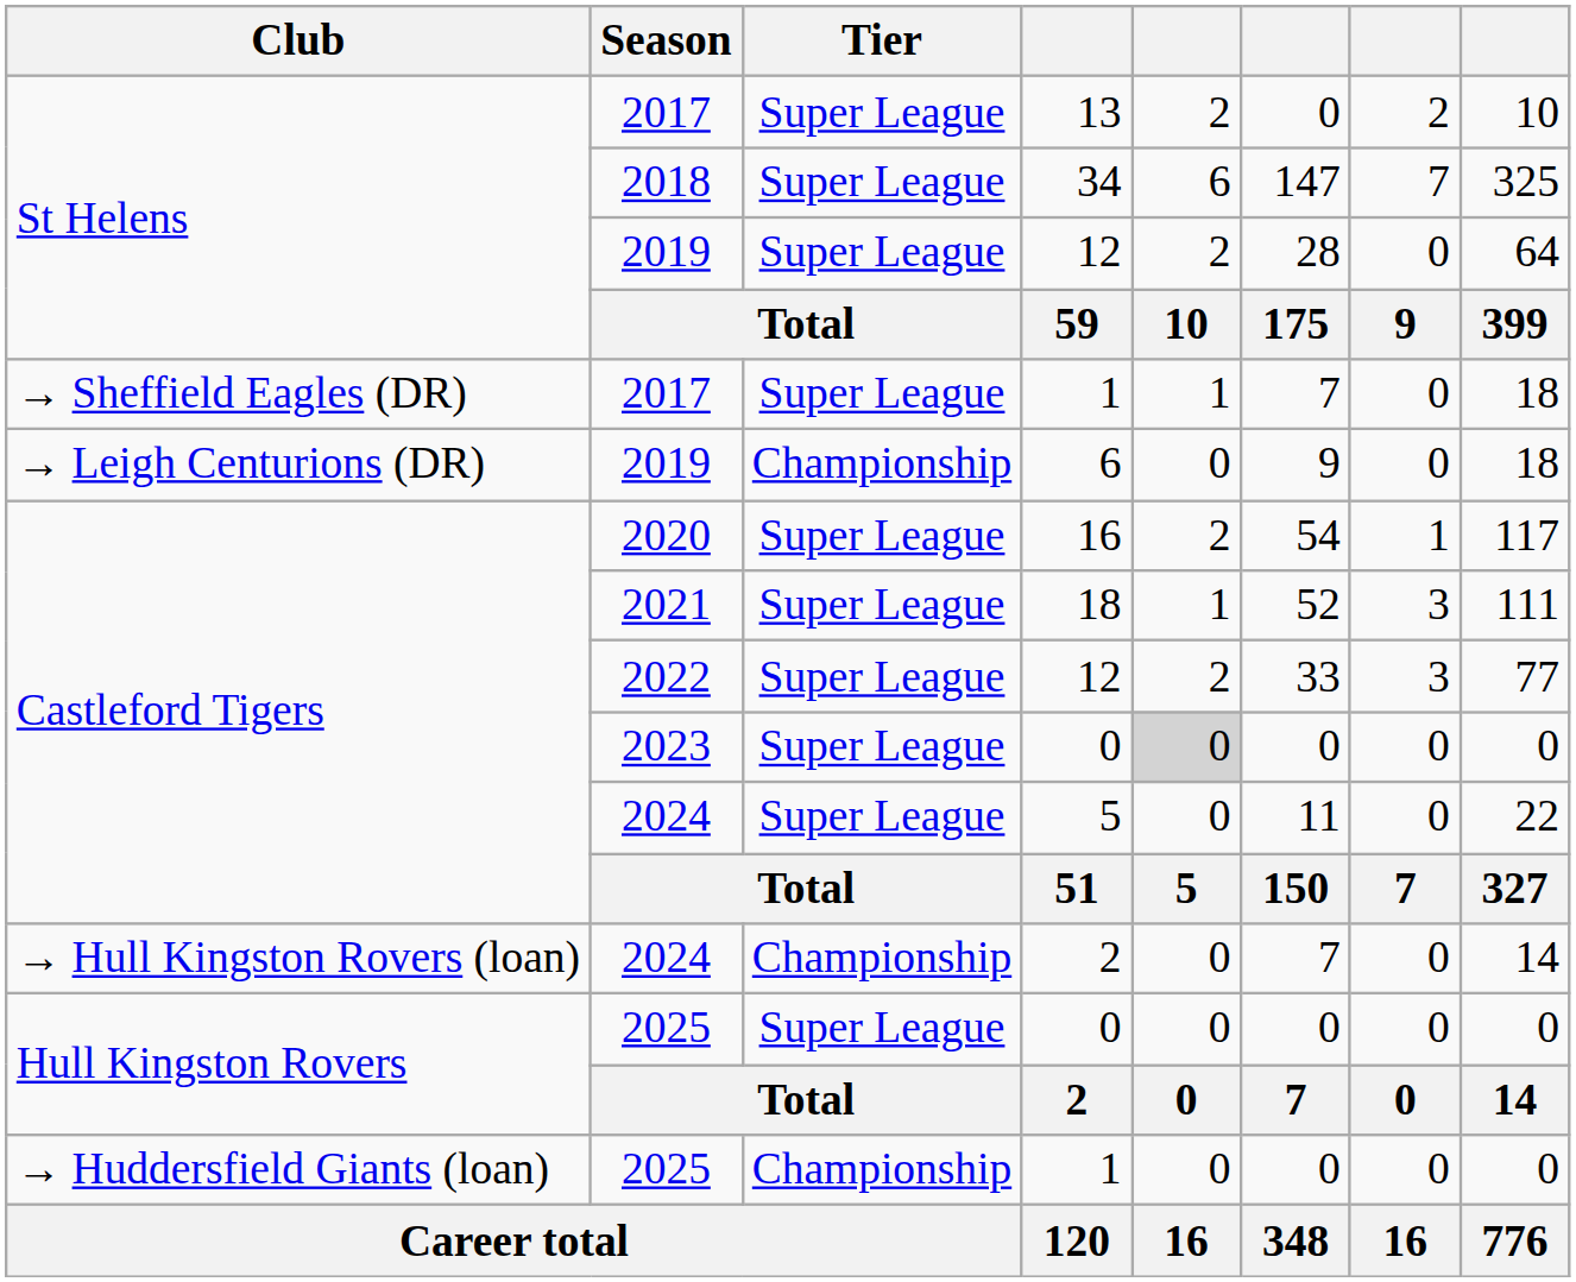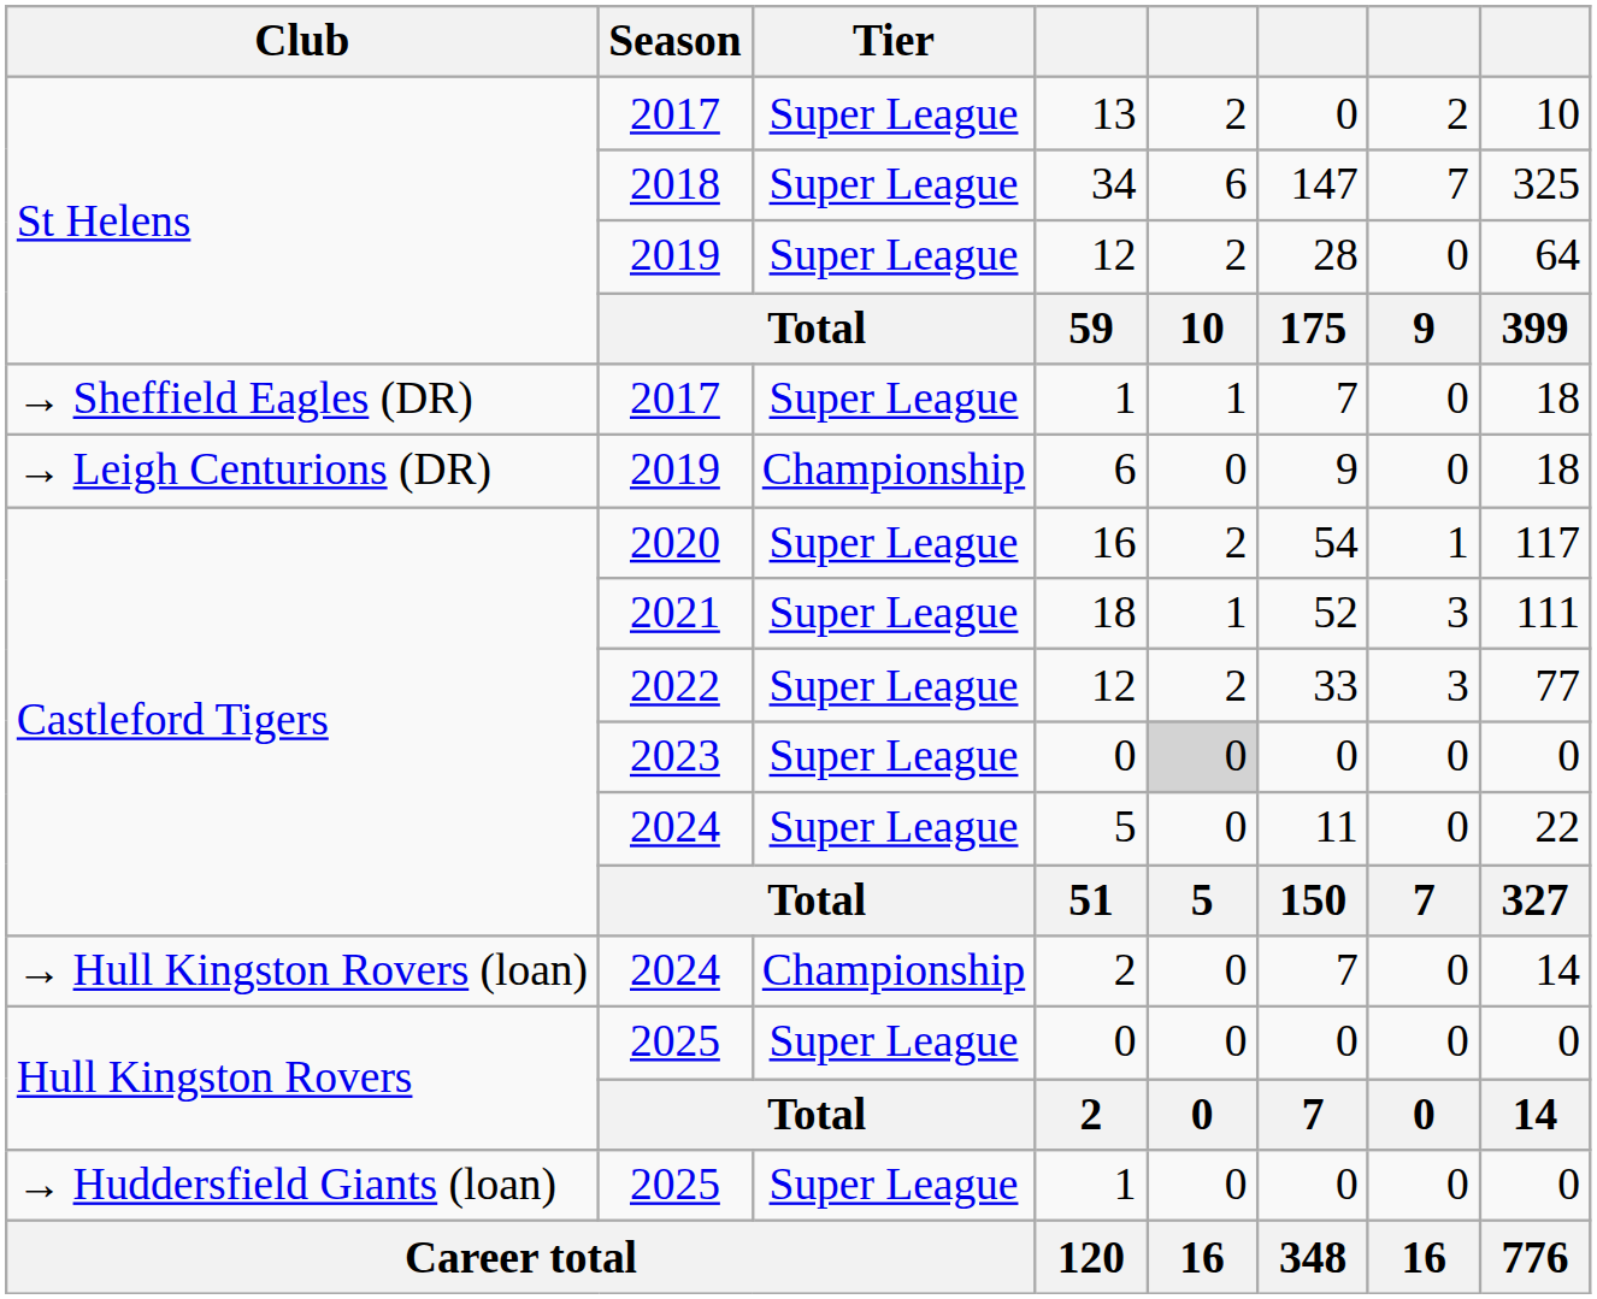 <table class="wikitable defaultcenter">
 <tr>
 <th>Club</th>
 <th>Season</th>
 <th>Tier</th>
 <th style="width:2em;"></th>
 <th style="width:2em;"></th>
 <th style="width:2em;"></th>
 <th style="width:2em;"></th>
 <th style="width:2em;"></th>
 </tr>
 <tr>
 <td rowspan="4" style="text-align:left;"> <a href='#'>St Helens</a></td>
 <td align=center><a href='#'>2017</a></td>
 <td align=center><a href='#'>Super League</a></td>
 <td align=right>13</td>
 <td align=right>2</td>
 <td align=right>0</td>
 <td align=right>2</td>
 <td align=right>10</td>
 </tr>
 <tr>
 <td align=center><a href='#'>2018</a></td>
 <td align=center><a href='#'>Super League</a></td>
 <td align=right>34</td>
 <td align=right>6</td>
 <td align=right>147</td>
 <td align=right>7</td>
 <td align=right>325</td>
 </tr>
 <tr>
 <td align=center><a href='#'>2019</a></td>
 <td align=center><a href='#'>Super League</a></td>
 <td align=right>12</td>
 <td align=right>2</td>
 <td align=right>28</td>
 <td align=right>0</td>
 <td align=right>64</td>
 </tr>
 <tr>
 <th colspan="2">Total</th>
 <th align=right>59</th>
 <th align=right>10</th>
 <th align=right>175</th>
 <th align=right>9</th>
 <th align=right>399</th>
 </tr>
 <tr>
 <td style="text-align:left;">→  <a href='#'>Sheffield Eagles</a> (DR)</td>
 <td align=center><a href='#'>2017</a></td>
 <td align=center><a href='#'>Super League</a></td>
 <td align=right>1</td>
 <td align=right>1</td>
 <td align=right>7</td>
 <td align=right>0</td>
 <td align=right>18</td>
 </tr>
 <tr>
 <td style="text-align:left;">→  <a href='#'>Leigh Centurions</a> (DR)</td>
 <td align=center><a href='#'>2019</a></td>
 <td align=center><a href='#'>Championship</a></td>
 <td align=right>6</td>
 <td align=right>0</td>
 <td align=right>9</td>
 <td align=right>0</td>
 <td align=right>18</td>
 </tr>
 <tr>
 <td rowspan="6" style="text-align:left;"> <a href='#'>Castleford Tigers</a></td>
 <td align=center><a href='#'>2020</a></td>
 <td align=center><a href='#'>Super League</a></td>
 <td align=right>16</td>
 <td align=right>2</td>
 <td align=right>54</td>
 <td align=right>1</td>
 <td align=right>117</td>
 </tr>
 <tr>
 <td align=center><a href='#'>2021</a></td>
 <td align=center><a href='#'>Super League</a></td>
 <td align=right>18</td>
 <td align=right>1</td>
 <td align=right>52</td>
 <td align=right>3</td>
 <td align=right>111</td>
 </tr>
 <tr>
 <td align=center><a href='#'>2022</a></td>
 <td align=center><a href='#'>Super League</a></td>
 <td align=right>12</td>
 <td align=right>2</td>
 <td align=right>33</td>
 <td align=right>3</td>
 <td align=right>77</td>
 </tr>
 <tr>
 <td align=center><a href='#'>2023</a></td>
 <td align=center><a href='#'>Super League</a></td>
 <td align=right>0</td>
 <td align=right style="background: lightgrey;">0</td>
 <td align=right>0</td>
 <td align=right>0</td>
 <td align=right>0</td>
 </tr>
 <tr>
 <td align=center><a href='#'>2024</a></td>
 <td align=center><a href='#'>Super League</a></td>
 <td align=right>5</td>
 <td align=right>0</td>
 <td align=right>11</td>
 <td align=right>0</td>
 <td align=right>22</td>
 </tr>
 <tr>
 <th colspan="2">Total</th>
 <th align=right>51</th>
 <th align=right>5</th>
 <th align=right>150</th>
 <th align=right>7</th>
 <th align=right>327</th>
 </tr>
 <tr>
 <td style="text-align:left;">→  <a href='#'>Hull Kingston Rovers</a> (loan)</td>
 <td align=center><a href='#'>2024</a></td>
 <td align=center><a href='#'>Championship</a></td>
 <td align=right>2</td>
 <td align=right>0</td>
 <td align=right>7</td>
 <td align=right>0</td>
 <td align=right>14</td>
 </tr>
 <tr>
 <td rowspan=2 style="text-align:left;"> <a href='#'>Hull Kingston Rovers</a></td>
 <td align=center><a href='#'>2025</a></td>
 <td align=center><a href='#'>Super League</a></td>
 <td align=right>0</td>
 <td align=right>0</td>
 <td align=right>0</td>
 <td align=right>0</td>
 <td align=right>0</td>
 </tr>
 <tr>
 <th colspan="2">Total</th>
 <th align=right>2</th>
 <th align=right>0</th>
 <th align=right>7</th>
 <th align=right>0</th>
 <th align=right>14</th>
 </tr>
 <tr>
 <td style="text-align:left;">→  <a href='#'>Huddersfield Giants</a> (loan)</td>
 <td align=center><a href='#'>2025</a></td>
-<td align=center><a href='#'>Championship</a></td>
+<td align=center><a href='#'>Super League</a></td>
 <td align=right>1</td>
 <td align=right>0</td>
 <td align=right>0</td>
 <td align=right>0</td>
 <td align=right>0</td>
 </tr>
 <tr>
 <th colspan="3">Career total</th>
 <th align=right>120</th>
 <th align=right>16</th>
 <th align=right>348</th>
 <th align=right>16</th>
 <th align=right>776</th>
 </tr>
 </table>
